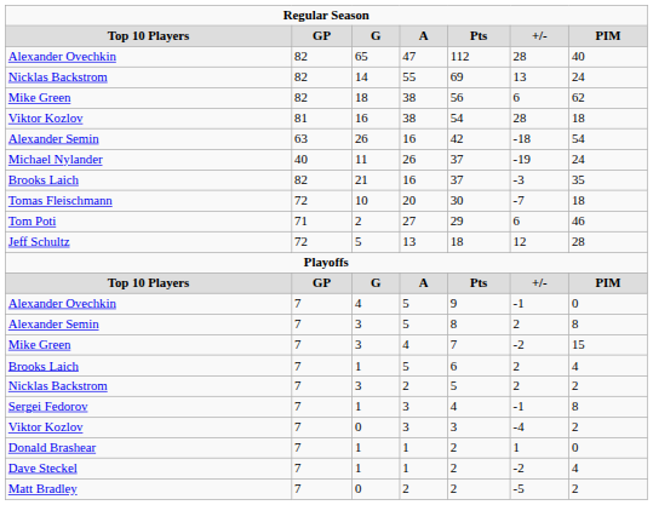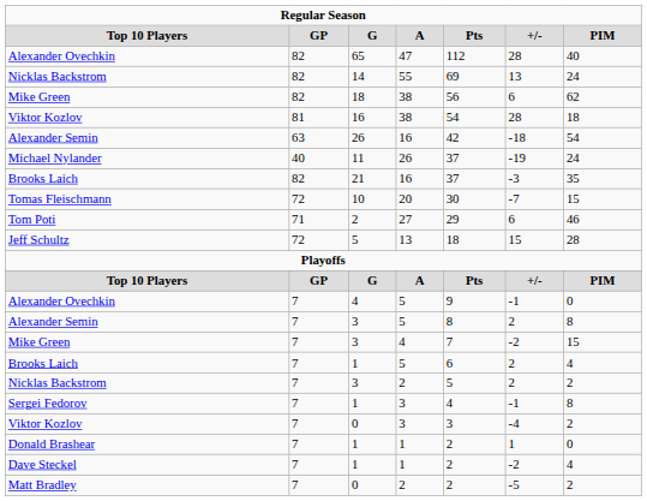 <table class="wikitable" width="50%">
 <tr>
 <td colspan="7" align="center"><strong>Regular Season</strong></td>
 </tr>
 <tr align="center"  bgcolor="#dddddd">
 <td><strong>Top 10 Players</strong></td>
 <td><strong>GP</strong></td>
 <td><strong>G</strong></td>
 <td><strong>A</strong></td>
 <td><strong>Pts</strong></td>
 <td><strong>+/-</strong></td>
 <td><strong>PIM</strong></td>
 </tr>
 <tr>
 <td><a href='#'>Alexander Ovechkin</a></td>
 <td>82</td>
 <td>65</td>
 <td>47</td>
 <td>112</td>
 <td>28</td>
 <td>40</td>
 </tr>
 <tr>
 <td><a href='#'>Nicklas Backstrom</a></td>
 <td>82</td>
 <td>14</td>
 <td>55</td>
 <td>69</td>
 <td>13</td>
 <td>24</td>
 </tr>
 <tr>
 <td><a href='#'>Mike Green</a></td>
 <td>82</td>
 <td>18</td>
 <td>38</td>
 <td>56</td>
 <td>6</td>
 <td>62</td>
 </tr>
 <tr>
 <td><a href='#'>Viktor Kozlov</a></td>
 <td>81</td>
 <td>16</td>
 <td>38</td>
 <td>54</td>
 <td>28</td>
 <td>18</td>
 </tr>
 <tr>
 <td><a href='#'>Alexander Semin</a></td>
 <td>63</td>
 <td>26</td>
 <td>16</td>
 <td>42</td>
 <td>-18</td>
 <td>54</td>
 </tr>
 <tr>
 <td><a href='#'>Michael Nylander</a></td>
 <td>40</td>
 <td>11</td>
 <td>26</td>
 <td>37</td>
 <td>-19</td>
 <td>24</td>
 </tr>
 <tr>
 <td><a href='#'>Brooks Laich</a></td>
 <td>82</td>
 <td>21</td>
 <td>16</td>
 <td>37</td>
 <td>-3</td>
 <td>35</td>
 </tr>
 <tr>
 <td><a href='#'>Tomas Fleischmann</a></td>
 <td>72</td>
 <td>10</td>
 <td>20</td>
 <td>30</td>
 <td>-7</td>
-<td>18</td>
+<td>15</td>
 </tr>
 <tr>
 <td><a href='#'>Tom Poti</a></td>
 <td>71</td>
 <td>2</td>
 <td>27</td>
 <td>29</td>
 <td>6</td>
 <td>46</td>
 </tr>
 <tr>
 <td><a href='#'>Jeff Schultz</a></td>
 <td>72</td>
 <td>5</td>
 <td>13</td>
 <td>18</td>
-<td>12</td>
+<td>15</td>
 <td>28</td>
 </tr>
 <tr>
 <td colspan="7" align="center"><strong>Playoffs</strong></td>
 </tr>
 <tr align="center"  bgcolor="#DDDDDD">
 <td><strong>Top 10 Players</strong></td>
 <td><strong>GP</strong></td>
 <td><strong>G</strong></td>
 <td><strong>A</strong></td>
 <td><strong>Pts</strong></td>
 <td><strong>+/-</strong></td>
 <td><strong>PIM</strong></td>
 </tr>
 <tr>
 <td><a href='#'>Alexander Ovechkin</a></td>
 <td>7</td>
 <td>4</td>
 <td>5</td>
 <td>9</td>
 <td>-1</td>
 <td>0</td>
 </tr>
 <tr>
 <td><a href='#'>Alexander Semin</a></td>
 <td>7</td>
 <td>3</td>
 <td>5</td>
 <td>8</td>
 <td>2</td>
 <td>8</td>
 </tr>
 <tr>
 <td><a href='#'>Mike Green</a></td>
 <td>7</td>
 <td>3</td>
 <td>4</td>
 <td>7</td>
 <td>-2</td>
 <td>15</td>
 </tr>
 <tr>
 <td><a href='#'>Brooks Laich</a></td>
 <td>7</td>
 <td>1</td>
 <td>5</td>
 <td>6</td>
 <td>2</td>
 <td>4</td>
 </tr>
 <tr>
 <td><a href='#'>Nicklas Backstrom</a></td>
 <td>7</td>
 <td>3</td>
 <td>2</td>
 <td>5</td>
 <td>2</td>
 <td>2</td>
 </tr>
 <tr>
 <td><a href='#'>Sergei Fedorov</a></td>
 <td>7</td>
 <td>1</td>
 <td>3</td>
 <td>4</td>
 <td>-1</td>
 <td>8</td>
 </tr>
 <tr>
 <td><a href='#'>Viktor Kozlov</a></td>
 <td>7</td>
 <td>0</td>
 <td>3</td>
 <td>3</td>
 <td>-4</td>
 <td>2</td>
 </tr>
 <tr>
 <td><a href='#'>Donald Brashear</a></td>
 <td>7</td>
 <td>1</td>
 <td>1</td>
 <td>2</td>
 <td>1</td>
 <td>0</td>
 </tr>
 <tr>
 <td><a href='#'>Dave Steckel</a></td>
 <td>7</td>
 <td>1</td>
 <td>1</td>
 <td>2</td>
 <td>-2</td>
 <td>4</td>
 </tr>
 <tr>
 <td><a href='#'>Matt Bradley</a></td>
 <td>7</td>
 <td>0</td>
 <td>2</td>
 <td>2</td>
 <td>-5</td>
 <td>2</td>
 </tr>
 </table>
